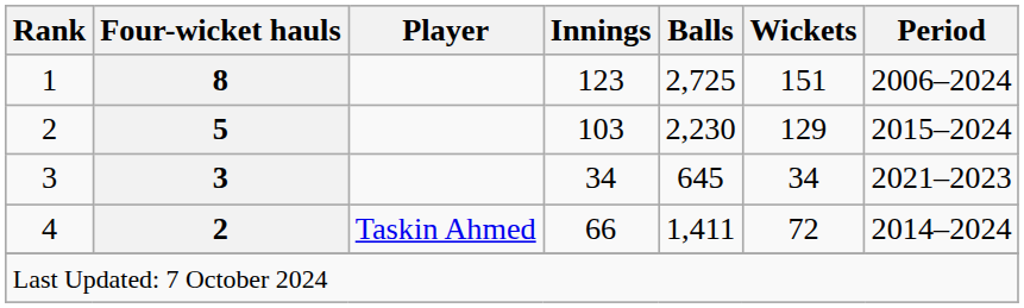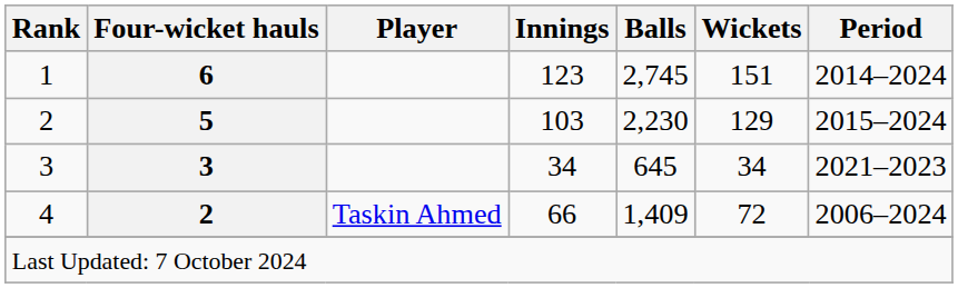 <table class="wikitable plainrowheaders sortable">
 <tr>
 <th scope=col>Rank</th>
 <th scope=col>Four-wicket hauls</th>
 <th scope=col>Player</th>
 <th scope=col>Innings</th>
 <th scope=col>Balls</th>
 <th scope=col>Wickets</th>
 <th scope=col>Period</th>
 </tr>
 <tr>
 <td align=center>1</td>
-<th scope=row style=text-align:center;>8</th>
+<th scope=row style=text-align:center;>6</th>
 <td></td>
 <td align=center>123</td>
-<td align=center>2,725</td>
+<td align=center>2,745</td>
 <td align=center>151</td>
-<td>2006–2024</td>
+<td>2014–2024</td>
 </tr>
 <tr>
 <td align=center>2</td>
 <th scope=row style=text-align:center;>5</th>
 <td></td>
 <td align=center>103</td>
 <td align=center>2,230</td>
 <td align=center>129</td>
 <td>2015–2024</td>
 </tr>
 <tr>
 <td align=center>3</td>
 <th scope=row style=text-align:center;>3</th>
 <td></td>
 <td align=center>34</td>
 <td align=center>645</td>
 <td align=center>34</td>
 <td>2021–2023</td>
 </tr>
 <tr>
 <td align=center>4</td>
 <th scope=row style=text-align:center;>2</th>
 <td><a href='#'>Taskin Ahmed</a></td>
 <td align=center>66</td>
-<td align=center>1,411</td>
+<td align=center>1,409</td>
 <td align=center>72</td>
-<td>2014–2024</td>
+<td>2006–2024</td>
 </tr>
 <tr>
 </tr>
 <tr class=sortbottom>
 <td colspan=7><small>Last Updated: 7 October 2024</small></td>
 </tr>
 </table>
